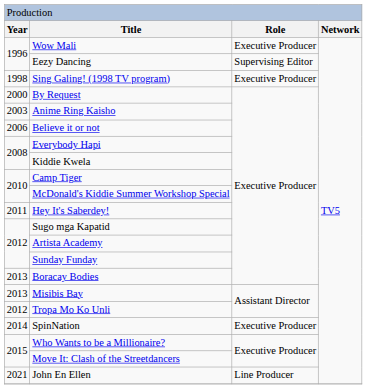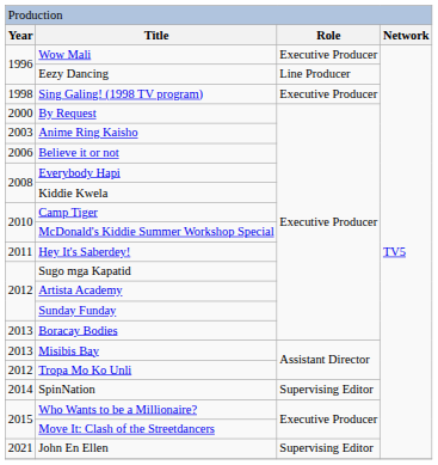 <table class="wikitable">
 <tr>
 <td colspan="4" style="background: LightSteelBlue;">Production</td>
 </tr>
 <tr>
 <th>Year</th>
 <th>Title</th>
 <th>Role</th>
 <th>Network</th>
 </tr>
 <tr>
 <td rowspan=2>1996</td>
 <td><a href='#'>Wow Mali</a></td>
 <td>Executive Producer</td>
 <td rowspan=21><a href='#'>TV5</a></td>
 </tr>
 <tr>
 <td>Eezy Dancing</td>
-<td>Supervising Editor</td>
+<td>Line Producer</td>
 </tr>
 <tr>
 <td>1998</td>
 <td><a href='#'>Sing Galing! (1998 TV program)</a></td>
 <td>Executive Producer</td>
 </tr>
 <tr>
 <td>2000</td>
 <td><a href='#'>By Request</a></td>
 <td rowspan=12>Executive Producer</td>
 </tr>
 <tr>
 <td>2003</td>
 <td><a href='#'>Anime Ring Kaisho</a></td>
 </tr>
 <tr>
 <td>2006</td>
 <td><a href='#'>Believe it or not</a></td>
 </tr>
 <tr>
 <td rowspan=2>2008</td>
 <td><a href='#'>Everybody Hapi</a></td>
 </tr>
 <tr>
 <td>Kiddie Kwela</td>
 </tr>
 <tr>
 <td rowspan=2>2010</td>
 <td><a href='#'>Camp Tiger</a></td>
 </tr>
 <tr>
 <td><a href='#'>McDonald's Kiddie Summer Workshop Special</a></td>
 </tr>
 <tr>
 <td>2011</td>
 <td><a href='#'>Hey It's Saberdey!</a></td>
 </tr>
 <tr>
 <td rowspan=3>2012</td>
 <td>Sugo mga Kapatid</td>
 </tr>
 <tr>
 <td><a href='#'>Artista Academy</a></td>
 </tr>
 <tr>
 <td><a href='#'>Sunday Funday</a></td>
 </tr>
 <tr>
 <td>2013</td>
 <td><a href='#'>Boracay Bodies</a></td>
 </tr>
 <tr>
 <td>2013</td>
 <td><a href='#'>Misibis Bay</a></td>
 <td rowspan=2>Assistant Director</td>
 </tr>
 <tr>
 <td>2012</td>
 <td><a href='#'>Tropa Mo Ko Unli</a></td>
 </tr>
 <tr>
 <td>2014</td>
 <td>SpinNation</td>
-<td>Executive Producer</td>
+<td>Supervising Editor</td>
 </tr>
 <tr>
 <td rowspan=2>2015</td>
 <td><a href='#'>Who Wants to be a Millionaire?</a></td>
 <td rowspan=2>Executive Producer</td>
 </tr>
 <tr>
 <td><a href='#'>Move It: Clash of the Streetdancers</a></td>
 </tr>
 <tr>
 <td>2021</td>
 <td>John En Ellen</td>
-<td>Line Producer</td>
+<td>Supervising Editor</td>
 </tr>
 <tr>
 </tr>
 </table>
